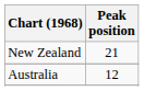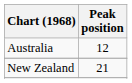 <table class="wikitable sortable">
 <tr>
 <th>Chart (1968)</th>
 <th>Peak<br>position</th>
 </tr>
 <tr>
-<td>New Zealand</td>
-<td style="text-align:center;">21</td>
+<td>Australia</td>
+<td style="text-align:center;">12</td>
 </tr>
 <tr>
 </tr>
 <tr>
 </tr>
 <tr>
 </tr>
 <tr>
 </tr>
 <tr>
 </tr>
 <tr>
-<td>Australia</td>
-<td style="text-align:center;">12</td>
+<td>New Zealand</td>
+<td style="text-align:center;">21</td>
 </tr>
 <tr>
 </tr>
 <tr>
 </tr>
 </table>
